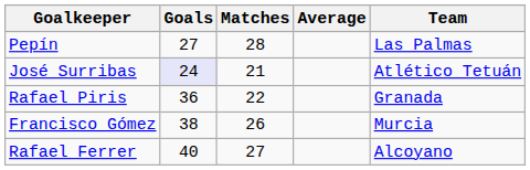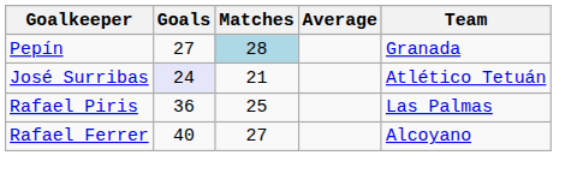 <table class="wikitable sortable" class="wikitable">
 <tr style="background:#ccc; text-align:center;">
 <th>Goalkeeper</th>
 <th>Goals</th>
 <th>Matches</th>
 <th>Average</th>
 <th>Team</th>
 </tr>
 <tr>
 <td> <a href='#'>Pepín</a></td>
 <td style="text-align:center;">27</td>
-<td style="text-align:center;">28</td>
+<td style="background: lightblue; text-align:center;">28</td>
 <td style="text-align:center;"></td>
-<td><a href='#'>Las Palmas</a></td>
+<td><a href='#'>Granada</a></td>
 </tr>
 <tr>
 <td> <a href='#'>José Surribas</a></td>
 <td style="background: lavender; text-align:center;">24</td>
 <td style="text-align:center;">21</td>
 <td style="text-align:center;"></td>
 <td><a href='#'>Atlético Tetuán</a></td>
 </tr>
 <tr>
 <td> <a href='#'>Rafael Piris</a></td>
 <td style="text-align:center;">36</td>
-<td style="text-align:center;">22</td>
+<td style="text-align:center;">25</td>
 <td style="text-align:center;"></td>
-<td><a href='#'>Granada</a></td>
-</tr>
-<tr>
-<td> <a href='#'>Francisco Gómez</a></td>
-<td style="text-align:center;">38</td>
-<td style="text-align:center;">26</td>
-<td style="text-align:center;"></td>
-<td><a href='#'>Murcia</a></td>
+<td><a href='#'>Las Palmas</a></td>
 </tr>
 <tr>
 <td> <a href='#'>Rafael Ferrer</a></td>
 <td style="text-align:center;">40</td>
 <td style="text-align:center;">27</td>
 <td style="text-align:center;"></td>
 <td><a href='#'>Alcoyano</a></td>
 </tr>
 </table>
